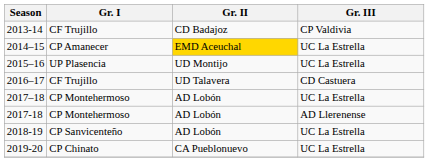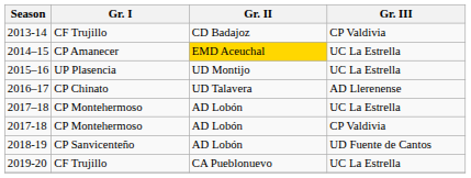 <table class="wikitable">
 <tr>
 <th>Season</th>
 <th width=180>Gr. I</th>
 <th width=180>Gr. II</th>
 <th width=180>Gr. III</th>
 </tr>
 <tr>
 <td>2013-14</td>
 <td>CF Trujillo</td>
 <td>CD Badajoz</td>
 <td>CP Valdivia</td>
 </tr>
 <tr>
 <td>2014–15</td>
 <td>CP Amanecer</td>
 <td style="background: gold;">EMD Aceuchal</td>
 <td>UC La Estrella</td>
 </tr>
 <tr>
 <td>2015–16</td>
 <td>UP Plasencia</td>
 <td>UD Montijo</td>
 <td>UC La Estrella</td>
 </tr>
 <tr>
 <td>2016–17</td>
-<td>CF Trujillo</td>
+<td>CP Chinato</td>
 <td>UD Talavera</td>
-<td>CD Castuera</td>
+<td>AD Llerenense</td>
 </tr>
 <tr>
 <td>2017–18</td>
 <td>CP Montehermoso</td>
 <td>AD Lobón</td>
 <td>UC La Estrella</td>
 </tr>
 <tr>
 <td>2017-18</td>
 <td>CP Montehermoso</td>
 <td>AD Lobón</td>
-<td>AD Llerenense</td>
+<td>CP Valdivia</td>
 </tr>
 <tr>
 <td>2018-19</td>
 <td>CP Sanvicenteño</td>
 <td>AD Lobón</td>
-<td>UC La Estrella</td>
+<td>UD Fuente de Cantos</td>
 </tr>
 <tr>
 <td>2019-20</td>
-<td>CP Chinato</td>
+<td>CF Trujillo</td>
 <td>CA Pueblonuevo</td>
 <td>UC La Estrella</td>
 </tr>
 <tr>
 </tr>
 </table>
